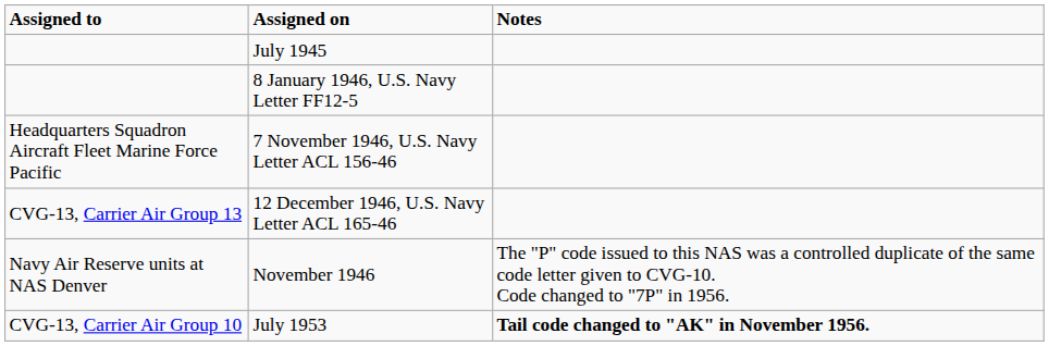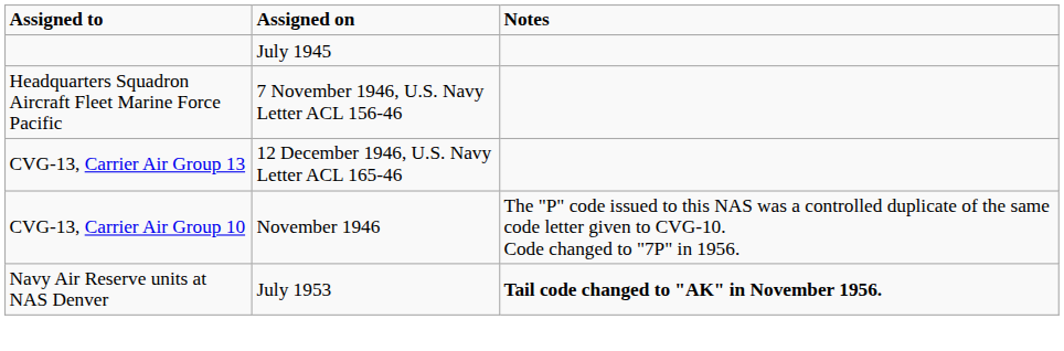 <table class="wikitable" style="width: 70%;">
 <tr>
 <td style="width: 200px;"><strong>Assigned to</strong></td>
 <td style="width: 200px;"><strong>Assigned on</strong></td>
 <td><strong>Notes</strong></td>
 </tr>
 <tr>
 <td></td>
 <td>July 1945</td>
-<td></td>
-</tr>
-<tr>
-<td></td>
-<td>8 January 1946, U.S. Navy Letter FF12-5</td>
 <td></td>
 </tr>
 <tr>
 <td>Headquarters Squadron Aircraft Fleet Marine Force Pacific</td>
 <td>7 November 1946, U.S. Navy Letter ACL 156-46</td>
 <td></td>
 </tr>
 <tr>
 <td>CVG-13, <a href='#'>Carrier Air Group 13</a></td>
 <td>12 December 1946, U.S. Navy Letter ACL 165-46</td>
 <td></td>
 </tr>
 <tr>
-<td>Navy Air Reserve units at NAS Denver</td>
+<td>CVG-13, <a href='#'>Carrier Air Group 10</a></td>
 <td>November 1946</td>
 <td>The "P" code issued to this NAS was a controlled duplicate of the same code letter given to CVG-10.<br>Code changed to "7P" in 1956.</td>
 </tr>
 <tr>
-<td>CVG-13, <a href='#'>Carrier Air Group 10</a></td>
+<td>Navy Air Reserve units at NAS Denver</td>
 <td>July 1953</td>
 <td><strong>Tail code changed to "AK" in November 1956.</strong></td>
 </tr>
 </table>
